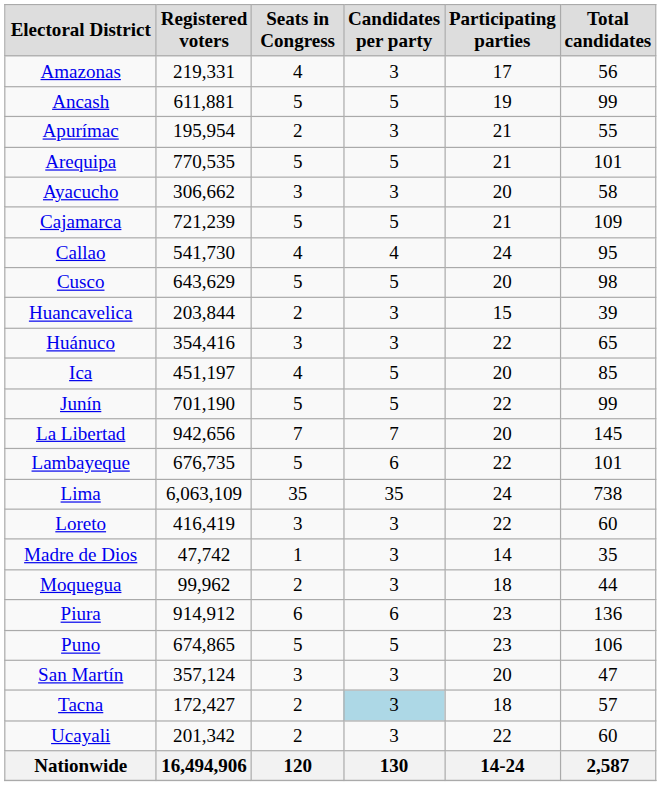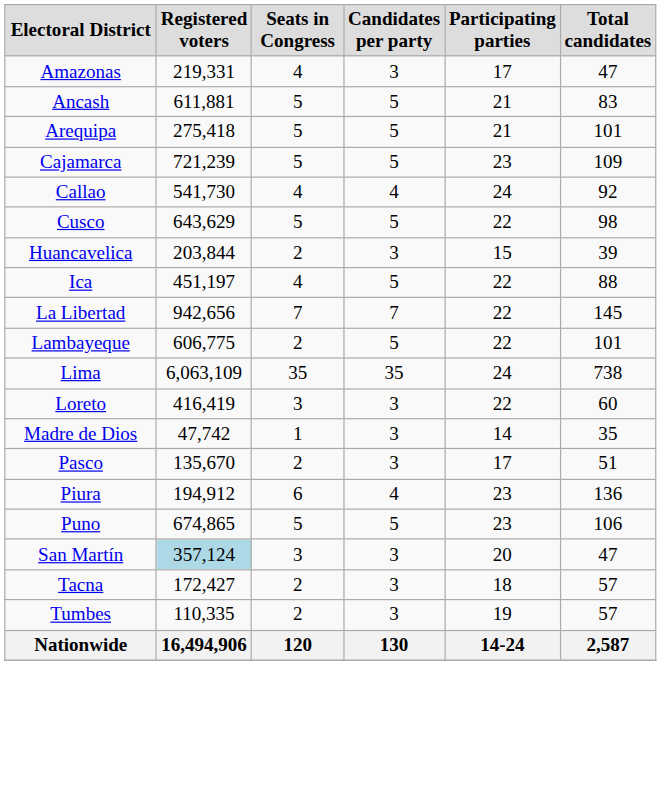 <table class="wikitable" style="text-align:center; margin: 0 auto">
 <tr>
 <th width="120" style="background-color:#DDDDDD">Electoral District</th>
 <th width="70" style="background-color:#DDDDDD">Registered voters</th>
 <th width="70" style="background-color:#DDDDDD">Seats in Congress</th>
 <th width="70" style="background-color:#DDDDDD">Candidates per party</th>
 <th width="70" style="background-color:#DDDDDD">Participating parties</th>
 <th width="70" style="background-color:#DDDDDD">Total candidates</th>
 </tr>
 <tr>
 <td><a href='#'>Amazonas</a></td>
 <td>219,331</td>
 <td>4</td>
 <td>3</td>
 <td>17</td>
-<td>56</td>
+<td>47</td>
 </tr>
 <tr>
 <td><a href='#'>Ancash</a></td>
 <td>611,881</td>
 <td>5</td>
 <td>5</td>
-<td>19</td>
-<td>99</td>
-</tr>
-<tr>
-<td><a href='#'>Apurímac</a></td>
-<td>195,954</td>
-<td>2</td>
-<td>3</td>
 <td>21</td>
-<td>55</td>
+<td>83</td>
 </tr>
 <tr>
 <td><a href='#'>Arequipa</a></td>
-<td>770,535</td>
+<td>275,418</td>
 <td>5</td>
 <td>5</td>
 <td>21</td>
 <td>101</td>
 </tr>
 <tr>
-<td><a href='#'>Ayacucho</a></td>
-<td>306,662</td>
-<td>3</td>
-<td>3</td>
-<td>20</td>
-<td>58</td>
-</tr>
-<tr>
 <td><a href='#'>Cajamarca</a></td>
 <td>721,239</td>
 <td>5</td>
 <td>5</td>
-<td>21</td>
+<td>23</td>
 <td>109</td>
 </tr>
 <tr>
 <td><a href='#'>Callao</a></td>
 <td>541,730</td>
 <td>4</td>
 <td>4</td>
 <td>24</td>
-<td>95</td>
+<td>92</td>
 </tr>
 <tr>
 <td><a href='#'>Cusco</a></td>
 <td>643,629</td>
 <td>5</td>
 <td>5</td>
-<td>20</td>
+<td>22</td>
 <td>98</td>
 </tr>
 <tr>
 <td><a href='#'>Huancavelica</a></td>
 <td>203,844</td>
 <td>2</td>
 <td>3</td>
 <td>15</td>
 <td>39</td>
 </tr>
 <tr>
-<td><a href='#'>Huánuco</a></td>
-<td>354,416</td>
-<td>3</td>
-<td>3</td>
-<td>22</td>
-<td>65</td>
-</tr>
-<tr>
 <td><a href='#'>Ica</a></td>
 <td>451,197</td>
 <td>4</td>
 <td>5</td>
-<td>20</td>
-<td>85</td>
-</tr>
-<tr>
-<td><a href='#'>Junín</a></td>
-<td>701,190</td>
-<td>5</td>
-<td>5</td>
 <td>22</td>
-<td>99</td>
+<td>88</td>
 </tr>
 <tr>
 <td><a href='#'>La Libertad</a></td>
 <td>942,656</td>
 <td>7</td>
 <td>7</td>
-<td>20</td>
+<td>22</td>
 <td>145</td>
 </tr>
 <tr>
 <td><a href='#'>Lambayeque</a></td>
-<td>676,735</td>
+<td>606,775</td>
+<td>2</td>
 <td>5</td>
-<td>6</td>
 <td>22</td>
 <td>101</td>
 </tr>
 <tr>
 <td><a href='#'>Lima</a></td>
 <td>6,063,109</td>
 <td>35</td>
 <td>35</td>
 <td>24</td>
 <td>738</td>
 </tr>
 <tr>
 <td><a href='#'>Loreto</a></td>
 <td>416,419</td>
 <td>3</td>
 <td>3</td>
 <td>22</td>
 <td>60</td>
 </tr>
 <tr>
 <td><a href='#'>Madre de Dios</a></td>
 <td>47,742</td>
 <td>1</td>
 <td>3</td>
 <td>14</td>
 <td>35</td>
 </tr>
 <tr>
-<td><a href='#'>Moquegua</a></td>
-<td>99,962</td>
+<td><a href='#'>Pasco</a></td>
+<td>135,670</td>
 <td>2</td>
 <td>3</td>
-<td>18</td>
-<td>44</td>
+<td>17</td>
+<td>51</td>
 </tr>
 <tr>
 <td><a href='#'>Piura</a></td>
-<td>914,912</td>
+<td>194,912</td>
 <td>6</td>
-<td>6</td>
+<td>4</td>
 <td>23</td>
 <td>136</td>
 </tr>
 <tr>
 <td><a href='#'>Puno</a></td>
 <td>674,865</td>
 <td>5</td>
 <td>5</td>
 <td>23</td>
 <td>106</td>
 </tr>
 <tr>
 <td><a href='#'>San Martín</a></td>
-<td>357,124</td>
+<td style="background: lightblue;">357,124</td>
 <td>3</td>
 <td>3</td>
 <td>20</td>
 <td>47</td>
 </tr>
 <tr>
 <td><a href='#'>Tacna</a></td>
 <td>172,427</td>
 <td>2</td>
-<td style="background: lightblue;">3</td>
+<td>3</td>
 <td>18</td>
 <td>57</td>
 </tr>
 <tr>
-<td><a href='#'>Ucayali</a></td>
-<td>201,342</td>
+<td><a href='#'>Tumbes</a></td>
+<td>110,335</td>
 <td>2</td>
 <td>3</td>
-<td>22</td>
-<td>60</td>
+<td>19</td>
+<td>57</td>
 </tr>
 <tr>
 <th>Nationwide</th>
 <th>16,494,906</th>
 <th>120</th>
 <th>130</th>
 <th>14-24</th>
 <th>2,587</th>
 </tr>
 <tr>
 </tr>
 </table>
